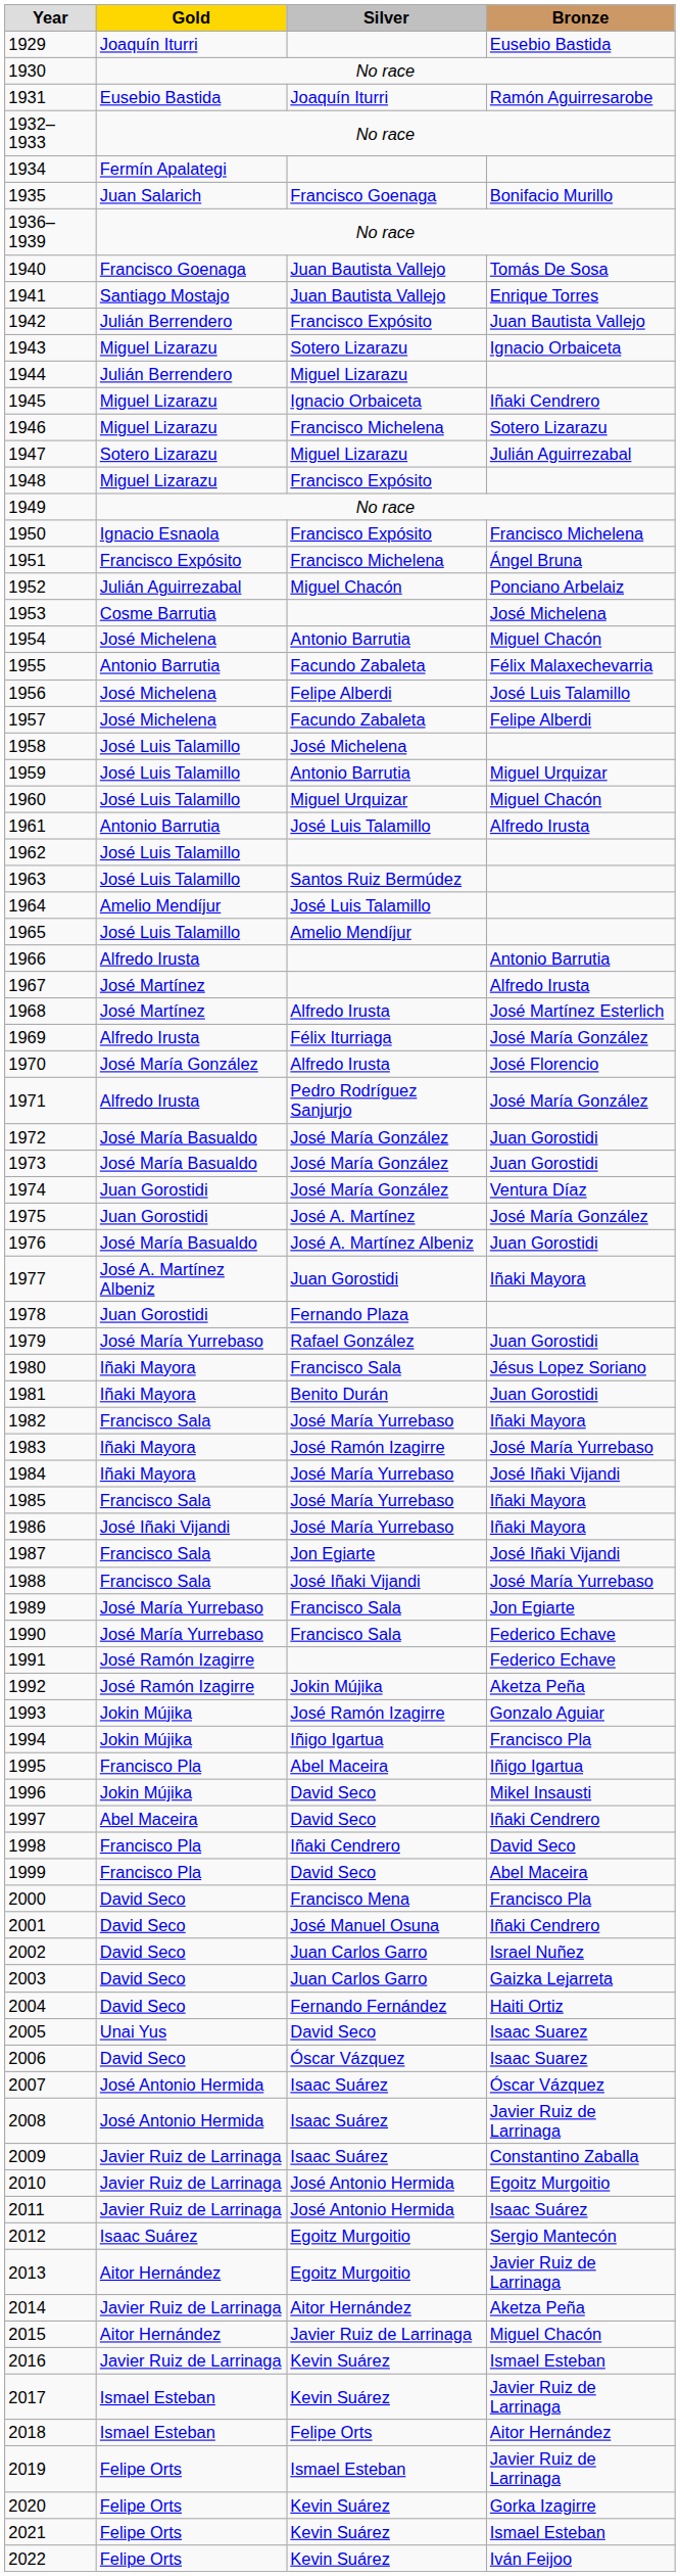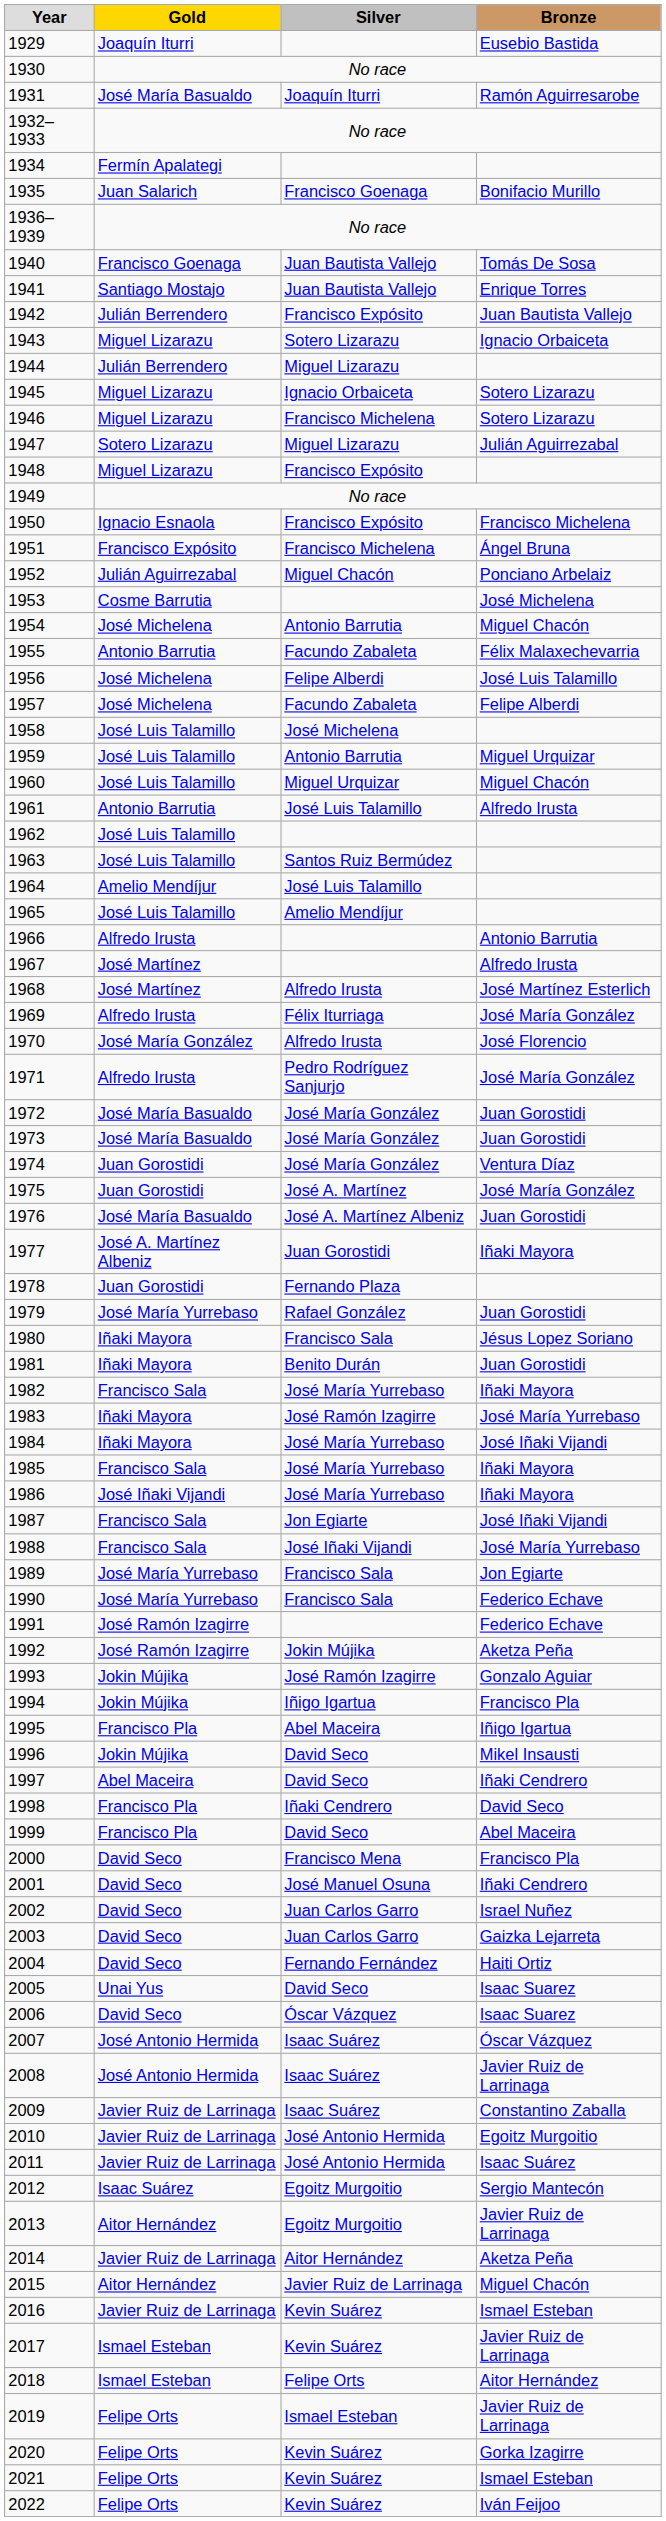 <table class="wikitable sortable" style="font-size:95%">
 <tr>
 <td style="background:#DDDDDD; font-weight:bold; text-align:center;">Year</td>
 <td style="background:gold; font-weight:bold; text-align:center;">Gold</td>
 <td style="background:silver; font-weight:bold; text-align:center;">Silver</td>
 <td style="background:#cc9966; font-weight:bold; text-align:center;">Bronze</td>
 </tr>
 <tr>
 <td>1929</td>
 <td><a href='#'>Joaquín Iturri</a></td>
 <td></td>
 <td><a href='#'>Eusebio Bastida</a></td>
 </tr>
 <tr>
 <td>1930</td>
 <td colspan=3; align=center><em>No race</em></td>
 </tr>
 <tr>
 <td>1931</td>
-<td><a href='#'>Eusebio Bastida</a></td>
+<td><a href='#'>José María Basualdo</a></td>
 <td><a href='#'>Joaquín Iturri</a></td>
 <td><a href='#'>Ramón Aguirresarobe</a></td>
 </tr>
 <tr>
 <td>1932–1933</td>
 <td colspan=3; align=center><em>No race</em></td>
 </tr>
 <tr>
 <td>1934</td>
 <td><a href='#'>Fermín Apalategi</a></td>
 <td></td>
 <td></td>
 </tr>
 <tr>
 <td>1935</td>
 <td><a href='#'>Juan Salarich</a></td>
 <td><a href='#'>Francisco Goenaga</a></td>
 <td><a href='#'>Bonifacio Murillo</a></td>
 </tr>
 <tr>
 <td>1936–1939</td>
 <td colspan=3; align=center><em>No race</em></td>
 </tr>
 <tr>
 <td>1940</td>
 <td><a href='#'>Francisco Goenaga</a></td>
 <td><a href='#'>Juan Bautista Vallejo</a></td>
 <td><a href='#'>Tomás De Sosa</a></td>
 </tr>
 <tr>
 <td>1941</td>
 <td><a href='#'>Santiago Mostajo</a></td>
 <td><a href='#'>Juan Bautista Vallejo</a></td>
 <td><a href='#'>Enrique Torres</a></td>
 </tr>
 <tr>
 <td>1942</td>
 <td><a href='#'>Julián Berrendero</a></td>
 <td><a href='#'>Francisco Expósito</a></td>
 <td><a href='#'>Juan Bautista Vallejo</a></td>
 </tr>
 <tr>
 <td>1943</td>
 <td><a href='#'>Miguel Lizarazu</a></td>
 <td><a href='#'>Sotero Lizarazu</a></td>
 <td><a href='#'>Ignacio Orbaiceta</a></td>
 </tr>
 <tr>
 <td>1944</td>
 <td><a href='#'>Julián Berrendero</a></td>
 <td><a href='#'>Miguel Lizarazu</a></td>
 <td></td>
 </tr>
 <tr>
 <td>1945</td>
 <td><a href='#'>Miguel Lizarazu</a></td>
 <td><a href='#'>Ignacio Orbaiceta</a></td>
-<td><a href='#'>Iñaki Cendrero</a></td>
+<td><a href='#'>Sotero Lizarazu</a></td>
 </tr>
 <tr>
 <td>1946</td>
 <td><a href='#'>Miguel Lizarazu</a></td>
 <td><a href='#'>Francisco Michelena</a></td>
 <td><a href='#'>Sotero Lizarazu</a></td>
 </tr>
 <tr>
 <td>1947</td>
 <td><a href='#'>Sotero Lizarazu</a></td>
 <td><a href='#'>Miguel Lizarazu</a></td>
 <td><a href='#'>Julián Aguirrezabal</a></td>
 </tr>
 <tr>
 <td>1948</td>
 <td><a href='#'>Miguel Lizarazu</a></td>
 <td><a href='#'>Francisco Expósito</a></td>
 <td></td>
 </tr>
 <tr>
 <td>1949</td>
 <td colspan=3; align=center><em>No race</em></td>
 </tr>
 <tr>
 <td>1950</td>
 <td><a href='#'>Ignacio Esnaola</a></td>
 <td><a href='#'>Francisco Expósito</a></td>
 <td><a href='#'>Francisco Michelena</a></td>
 </tr>
 <tr>
 <td>1951</td>
 <td><a href='#'>Francisco Expósito</a></td>
 <td><a href='#'>Francisco Michelena</a></td>
 <td><a href='#'>Ángel Bruna</a></td>
 </tr>
 <tr>
 <td>1952</td>
 <td><a href='#'>Julián Aguirrezabal</a></td>
 <td><a href='#'>Miguel Chacón</a></td>
 <td><a href='#'>Ponciano Arbelaiz</a></td>
 </tr>
 <tr>
 <td>1953</td>
 <td><a href='#'>Cosme Barrutia</a></td>
 <td></td>
 <td><a href='#'>José Michelena</a></td>
 </tr>
 <tr>
 <td>1954</td>
 <td><a href='#'>José Michelena</a></td>
 <td><a href='#'>Antonio Barrutia</a></td>
 <td><a href='#'>Miguel Chacón</a></td>
 </tr>
 <tr>
 <td>1955</td>
 <td><a href='#'>Antonio Barrutia</a></td>
 <td><a href='#'>Facundo Zabaleta</a></td>
 <td><a href='#'>Félix Malaxechevarria</a></td>
 </tr>
 <tr>
 <td>1956</td>
 <td><a href='#'>José Michelena</a></td>
 <td><a href='#'>Felipe Alberdi</a></td>
 <td><a href='#'>José Luis Talamillo</a></td>
 </tr>
 <tr>
 <td>1957</td>
 <td><a href='#'>José Michelena</a></td>
 <td><a href='#'>Facundo Zabaleta</a></td>
 <td><a href='#'>Felipe Alberdi</a></td>
 </tr>
 <tr>
 <td>1958</td>
 <td><a href='#'>José Luis Talamillo</a></td>
 <td><a href='#'>José Michelena</a></td>
 <td></td>
 </tr>
 <tr>
 <td>1959</td>
 <td><a href='#'>José Luis Talamillo</a></td>
 <td><a href='#'>Antonio Barrutia</a></td>
 <td><a href='#'>Miguel Urquizar</a></td>
 </tr>
 <tr>
 <td>1960</td>
 <td><a href='#'>José Luis Talamillo</a></td>
 <td><a href='#'>Miguel Urquizar</a></td>
 <td><a href='#'>Miguel Chacón</a></td>
 </tr>
 <tr>
 <td>1961</td>
 <td><a href='#'>Antonio Barrutia</a></td>
 <td><a href='#'>José Luis Talamillo</a></td>
 <td><a href='#'>Alfredo Irusta</a></td>
 </tr>
 <tr>
 <td>1962</td>
 <td><a href='#'>José Luis Talamillo</a></td>
 <td></td>
 <td></td>
 </tr>
 <tr>
 <td>1963</td>
 <td><a href='#'>José Luis Talamillo</a></td>
 <td><a href='#'>Santos Ruiz Bermúdez</a></td>
 <td></td>
 </tr>
 <tr>
 <td>1964</td>
 <td><a href='#'>Amelio Mendíjur</a></td>
 <td><a href='#'>José Luis Talamillo</a></td>
 <td></td>
 </tr>
 <tr>
 <td>1965</td>
 <td><a href='#'>José Luis Talamillo</a></td>
 <td><a href='#'>Amelio Mendíjur</a></td>
 <td></td>
 </tr>
 <tr>
 <td>1966</td>
 <td><a href='#'>Alfredo Irusta</a></td>
 <td></td>
 <td><a href='#'>Antonio Barrutia</a></td>
 </tr>
 <tr>
 <td>1967</td>
 <td><a href='#'>José Martínez</a></td>
 <td></td>
 <td><a href='#'>Alfredo Irusta</a></td>
 </tr>
 <tr>
 <td>1968</td>
 <td><a href='#'>José Martínez</a></td>
 <td><a href='#'>Alfredo Irusta</a></td>
 <td><a href='#'>José Martínez Esterlich</a></td>
 </tr>
 <tr>
 <td>1969</td>
 <td><a href='#'>Alfredo Irusta</a></td>
 <td><a href='#'>Félix Iturriaga</a></td>
 <td><a href='#'>José María González</a></td>
 </tr>
 <tr>
 <td>1970</td>
 <td><a href='#'>José María González</a></td>
 <td><a href='#'>Alfredo Irusta</a></td>
 <td><a href='#'>José Florencio</a></td>
 </tr>
 <tr>
 <td>1971</td>
 <td><a href='#'>Alfredo Irusta</a></td>
 <td><a href='#'>Pedro Rodríguez Sanjurjo</a></td>
 <td><a href='#'>José María González</a></td>
 </tr>
 <tr>
 <td>1972</td>
 <td><a href='#'>José María Basualdo</a></td>
 <td><a href='#'>José María González</a></td>
 <td><a href='#'>Juan Gorostidi</a></td>
 </tr>
 <tr>
 <td>1973</td>
 <td><a href='#'>José María Basualdo</a></td>
 <td><a href='#'>José María González</a></td>
 <td><a href='#'>Juan Gorostidi</a></td>
 </tr>
 <tr>
 <td>1974</td>
 <td><a href='#'>Juan Gorostidi</a></td>
 <td><a href='#'>José María González</a></td>
 <td><a href='#'>Ventura Díaz</a></td>
 </tr>
 <tr>
 <td>1975</td>
 <td><a href='#'>Juan Gorostidi</a></td>
 <td><a href='#'>José A. Martínez</a></td>
 <td><a href='#'>José María González</a></td>
 </tr>
 <tr>
 <td>1976</td>
 <td><a href='#'>José María Basualdo</a></td>
 <td><a href='#'>José A. Martínez Albeniz</a></td>
 <td><a href='#'>Juan Gorostidi</a></td>
 </tr>
 <tr>
 <td>1977</td>
 <td><a href='#'>José A. Martínez Albeniz</a></td>
 <td><a href='#'>Juan Gorostidi</a></td>
 <td><a href='#'>Iñaki Mayora</a></td>
 </tr>
 <tr>
 <td>1978</td>
 <td><a href='#'>Juan Gorostidi</a></td>
 <td><a href='#'>Fernando Plaza</a></td>
 <td></td>
 </tr>
 <tr>
 <td>1979</td>
 <td><a href='#'>José María Yurrebaso</a></td>
 <td><a href='#'>Rafael González</a></td>
 <td><a href='#'>Juan Gorostidi</a></td>
 </tr>
 <tr>
 <td>1980</td>
 <td><a href='#'>Iñaki Mayora</a></td>
 <td><a href='#'>Francisco Sala</a></td>
 <td><a href='#'>Jésus Lopez Soriano</a></td>
 </tr>
 <tr>
 <td>1981</td>
 <td><a href='#'>Iñaki Mayora</a></td>
 <td><a href='#'>Benito Durán</a></td>
 <td><a href='#'>Juan Gorostidi</a></td>
 </tr>
 <tr>
 <td>1982</td>
 <td><a href='#'>Francisco Sala</a></td>
 <td><a href='#'>José María Yurrebaso</a></td>
 <td><a href='#'>Iñaki Mayora</a></td>
 </tr>
 <tr>
 <td>1983</td>
 <td><a href='#'>Iñaki Mayora</a></td>
 <td><a href='#'>José Ramón Izagirre</a></td>
 <td><a href='#'>José María Yurrebaso</a></td>
 </tr>
 <tr>
 <td>1984</td>
 <td><a href='#'>Iñaki Mayora</a></td>
 <td><a href='#'>José María Yurrebaso</a></td>
 <td><a href='#'>José Iñaki Vijandi</a></td>
 </tr>
 <tr>
 <td>1985</td>
 <td><a href='#'>Francisco Sala</a></td>
 <td><a href='#'>José María Yurrebaso</a></td>
 <td><a href='#'>Iñaki Mayora</a></td>
 </tr>
 <tr>
 <td>1986</td>
 <td><a href='#'>José Iñaki Vijandi</a></td>
 <td><a href='#'>José María Yurrebaso</a></td>
 <td><a href='#'>Iñaki Mayora</a></td>
 </tr>
 <tr>
 <td>1987</td>
 <td><a href='#'>Francisco Sala</a></td>
 <td><a href='#'>Jon Egiarte</a></td>
 <td><a href='#'>José Iñaki Vijandi</a></td>
 </tr>
 <tr>
 <td>1988</td>
 <td><a href='#'>Francisco Sala</a></td>
 <td><a href='#'>José Iñaki Vijandi</a></td>
 <td><a href='#'>José María Yurrebaso</a></td>
 </tr>
 <tr>
 <td>1989</td>
 <td><a href='#'>José María Yurrebaso</a></td>
 <td><a href='#'>Francisco Sala</a></td>
 <td><a href='#'>Jon Egiarte</a></td>
 </tr>
 <tr>
 <td>1990</td>
 <td><a href='#'>José María Yurrebaso</a></td>
 <td><a href='#'>Francisco Sala</a></td>
 <td><a href='#'>Federico Echave</a></td>
 </tr>
 <tr>
 <td>1991</td>
 <td><a href='#'>José Ramón Izagirre</a></td>
 <td></td>
 <td><a href='#'>Federico Echave</a></td>
 </tr>
 <tr>
 <td>1992</td>
 <td><a href='#'>José Ramón Izagirre</a></td>
 <td><a href='#'>Jokin Mújika</a></td>
 <td><a href='#'>Aketza Peña</a></td>
 </tr>
 <tr>
 <td>1993</td>
 <td><a href='#'>Jokin Mújika</a></td>
 <td><a href='#'>José Ramón Izagirre</a></td>
 <td><a href='#'>Gonzalo Aguiar</a></td>
 </tr>
 <tr>
 <td>1994</td>
 <td><a href='#'>Jokin Mújika</a></td>
 <td><a href='#'>Iñigo Igartua</a></td>
 <td><a href='#'>Francisco Pla</a></td>
 </tr>
 <tr>
 <td>1995</td>
 <td><a href='#'>Francisco Pla</a></td>
 <td><a href='#'>Abel Maceira</a></td>
 <td><a href='#'>Iñigo Igartua</a></td>
 </tr>
 <tr>
 <td>1996</td>
 <td><a href='#'>Jokin Mújika</a></td>
 <td><a href='#'>David Seco</a></td>
 <td><a href='#'>Mikel Insausti</a></td>
 </tr>
 <tr>
 <td>1997</td>
 <td><a href='#'>Abel Maceira</a></td>
 <td><a href='#'>David Seco</a></td>
 <td><a href='#'>Iñaki Cendrero</a></td>
 </tr>
 <tr>
 <td>1998</td>
 <td><a href='#'>Francisco Pla</a></td>
 <td><a href='#'>Iñaki Cendrero</a></td>
 <td><a href='#'>David Seco</a></td>
 </tr>
 <tr>
 <td>1999</td>
 <td><a href='#'>Francisco Pla</a></td>
 <td><a href='#'>David Seco</a></td>
 <td><a href='#'>Abel Maceira</a></td>
 </tr>
 <tr>
 <td>2000</td>
 <td><a href='#'>David Seco</a></td>
 <td><a href='#'>Francisco Mena</a></td>
 <td><a href='#'>Francisco Pla</a></td>
 </tr>
 <tr>
 <td>2001</td>
 <td><a href='#'>David Seco</a></td>
 <td><a href='#'>José Manuel Osuna</a></td>
 <td><a href='#'>Iñaki Cendrero</a></td>
 </tr>
 <tr>
 <td>2002</td>
 <td><a href='#'>David Seco</a></td>
 <td><a href='#'>Juan Carlos Garro</a></td>
 <td><a href='#'>Israel Nuñez</a></td>
 </tr>
 <tr>
 <td>2003</td>
 <td><a href='#'>David Seco</a></td>
 <td><a href='#'>Juan Carlos Garro</a></td>
 <td><a href='#'>Gaizka Lejarreta</a></td>
 </tr>
 <tr>
 <td>2004</td>
 <td><a href='#'>David Seco</a></td>
 <td><a href='#'>Fernando Fernández</a></td>
 <td><a href='#'>Haiti Ortiz</a></td>
 </tr>
 <tr>
 <td>2005</td>
 <td><a href='#'>Unai Yus</a></td>
 <td><a href='#'>David Seco</a></td>
 <td><a href='#'>Isaac Suarez</a></td>
 </tr>
 <tr>
 <td>2006</td>
 <td><a href='#'>David Seco</a></td>
 <td><a href='#'>Óscar Vázquez</a></td>
 <td><a href='#'>Isaac Suarez</a></td>
 </tr>
 <tr>
 <td>2007</td>
 <td><a href='#'>José Antonio Hermida</a></td>
 <td><a href='#'>Isaac Suárez</a></td>
 <td><a href='#'>Óscar Vázquez</a></td>
 </tr>
 <tr>
 <td>2008</td>
 <td><a href='#'>José Antonio Hermida</a></td>
 <td><a href='#'>Isaac Suárez</a></td>
 <td><a href='#'>Javier Ruiz de Larrinaga</a></td>
 </tr>
 <tr>
 <td>2009</td>
 <td><a href='#'>Javier Ruiz de Larrinaga</a></td>
 <td><a href='#'>Isaac Suárez</a></td>
 <td><a href='#'>Constantino Zaballa</a></td>
 </tr>
 <tr>
 <td>2010</td>
 <td><a href='#'>Javier Ruiz de Larrinaga</a></td>
 <td><a href='#'>José Antonio Hermida</a></td>
 <td><a href='#'>Egoitz Murgoitio</a></td>
 </tr>
 <tr>
 <td>2011</td>
 <td><a href='#'>Javier Ruiz de Larrinaga</a></td>
 <td><a href='#'>José Antonio Hermida</a></td>
 <td><a href='#'>Isaac Suárez</a></td>
 </tr>
 <tr>
 <td>2012</td>
 <td><a href='#'>Isaac Suárez</a></td>
 <td><a href='#'>Egoitz Murgoitio</a></td>
 <td><a href='#'>Sergio Mantecón</a></td>
 </tr>
 <tr>
 <td>2013</td>
 <td><a href='#'>Aitor Hernández</a></td>
 <td><a href='#'>Egoitz Murgoitio</a></td>
 <td><a href='#'>Javier Ruiz de Larrinaga</a></td>
 </tr>
 <tr>
 <td>2014</td>
 <td><a href='#'>Javier Ruiz de Larrinaga</a></td>
 <td><a href='#'>Aitor Hernández</a></td>
 <td><a href='#'>Aketza Peña</a></td>
 </tr>
 <tr>
 <td>2015</td>
 <td><a href='#'>Aitor Hernández</a></td>
 <td><a href='#'>Javier Ruiz de Larrinaga</a></td>
 <td><a href='#'>Miguel Chacón</a></td>
 </tr>
 <tr>
 <td>2016</td>
 <td><a href='#'>Javier Ruiz de Larrinaga</a></td>
 <td><a href='#'>Kevin Suárez</a></td>
 <td><a href='#'>Ismael Esteban</a></td>
 </tr>
 <tr>
 <td>2017</td>
 <td><a href='#'>Ismael Esteban</a></td>
 <td><a href='#'>Kevin Suárez</a></td>
 <td><a href='#'>Javier Ruiz de Larrinaga</a></td>
 </tr>
 <tr>
 <td>2018</td>
 <td><a href='#'>Ismael Esteban</a></td>
 <td><a href='#'>Felipe Orts</a></td>
 <td><a href='#'>Aitor Hernández</a></td>
 </tr>
 <tr>
 <td>2019</td>
 <td><a href='#'>Felipe Orts</a></td>
 <td><a href='#'>Ismael Esteban</a></td>
 <td><a href='#'>Javier Ruiz de Larrinaga</a></td>
 </tr>
 <tr>
 <td>2020</td>
 <td><a href='#'>Felipe Orts</a></td>
 <td><a href='#'>Kevin Suárez</a></td>
 <td><a href='#'>Gorka Izagirre</a></td>
 </tr>
 <tr>
 <td>2021</td>
 <td><a href='#'>Felipe Orts</a></td>
 <td><a href='#'>Kevin Suárez</a></td>
 <td><a href='#'>Ismael Esteban</a></td>
 </tr>
 <tr>
 <td>2022</td>
 <td><a href='#'>Felipe Orts</a></td>
 <td><a href='#'>Kevin Suárez</a></td>
 <td><a href='#'>Iván Feijoo</a></td>
 </tr>
 </table>
